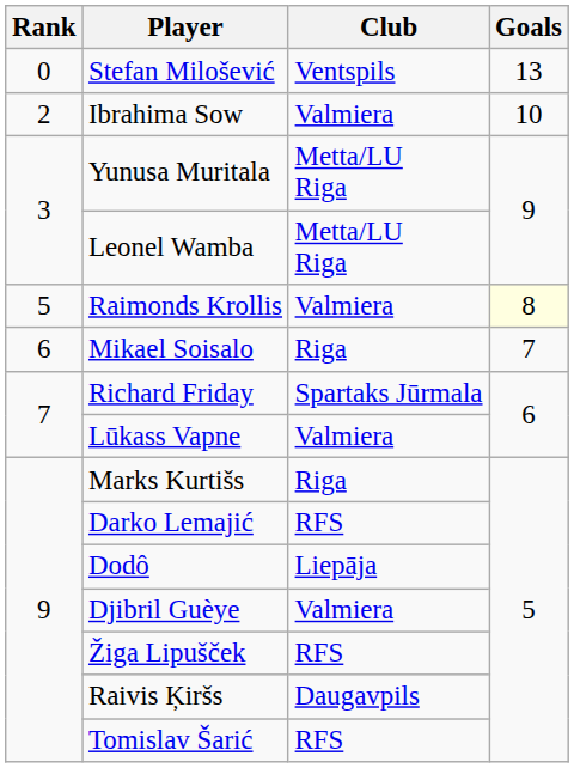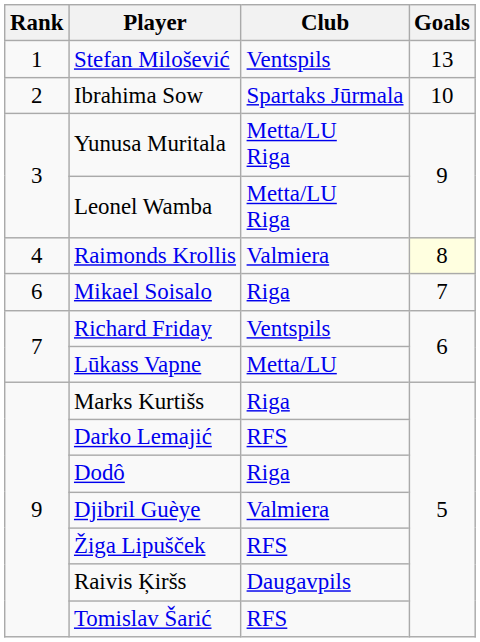 <table class="wikitable" style="text-align:center">
 <tr>
 <th>Rank</th>
 <th>Player</th>
 <th>Club</th>
 <th>Goals</th>
 </tr>
 <tr>
-<td>0</td>
+<td>1</td>
 <td align="left"> <a href='#'>Stefan Milošević</a></td>
 <td align="left"><a href='#'>Ventspils</a></td>
 <td>13</td>
 </tr>
 <tr>
 <td>2</td>
 <td align="left"> Ibrahima Sow</td>
-<td align="left"><a href='#'>Valmiera</a></td>
+<td align="left"><a href='#'>Spartaks Jūrmala</a></td>
 <td>10</td>
 </tr>
 <tr>
 <td rowspan="2">3</td>
 <td align="left"> Yunusa Muritala</td>
 <td align="left"><a href='#'>Metta/LU</a><br><a href='#'>Riga</a></td>
 <td rowspan="2">9</td>
 </tr>
 <tr>
 <td align="left"> Leonel Wamba</td>
 <td align="left"><a href='#'>Metta/LU</a><br><a href='#'>Riga</a></td>
 </tr>
 <tr>
-<td>5</td>
+<td>4</td>
 <td align="left"> <a href='#'>Raimonds Krollis</a></td>
 <td align="left"><a href='#'>Valmiera</a></td>
 <td style="background: lightyellow;">8</td>
 </tr>
 <tr>
 <td>6</td>
 <td align="left"> <a href='#'>Mikael Soisalo</a></td>
 <td align="left"><a href='#'>Riga</a></td>
 <td>7</td>
 </tr>
 <tr>
 <td rowspan="2">7</td>
 <td align="left"> <a href='#'>Richard Friday</a></td>
-<td align="left"><a href='#'>Spartaks Jūrmala</a></td>
+<td align="left"><a href='#'>Ventspils</a></td>
 <td rowspan="2">6</td>
 </tr>
 <tr>
 <td align="left"> <a href='#'>Lūkass Vapne</a></td>
-<td align="left"><a href='#'>Valmiera</a></td>
+<td align="left"><a href='#'>Metta/LU</a></td>
 </tr>
 <tr>
 <td rowspan="7">9</td>
 <td align="left"> Marks Kurtišs</td>
 <td align="left"><a href='#'>Riga</a></td>
 <td rowspan="7">5</td>
 </tr>
 <tr>
 <td align="left"> <a href='#'>Darko Lemajić</a></td>
 <td align="left"><a href='#'>RFS</a></td>
 </tr>
 <tr>
 <td align="left"> <a href='#'>Dodô</a></td>
-<td align="left"><a href='#'>Liepāja</a></td>
+<td align="left"><a href='#'>Riga</a></td>
 </tr>
 <tr>
 <td align="left"> <a href='#'>Djibril Guèye</a></td>
 <td align="left"><a href='#'>Valmiera</a></td>
 </tr>
 <tr>
 <td align="left"> <a href='#'>Žiga Lipušček</a></td>
 <td align="left"><a href='#'>RFS</a></td>
 </tr>
 <tr>
 <td align="left"> Raivis Ķiršs</td>
 <td align="left"><a href='#'>Daugavpils</a></td>
 </tr>
 <tr>
 <td align="left"> <a href='#'>Tomislav Šarić</a></td>
 <td align="left"><a href='#'>RFS</a></td>
 </tr>
 </table>
